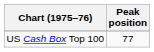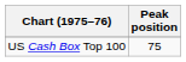 <table class="wikitable sortable">
 <tr>
 <th align="left">Chart (1975–76)</th>
 <th align="center">Peak<br>position</th>
 </tr>
 <tr>
 </tr>
 <tr>
 </tr>
 <tr>
 </tr>
 <tr>
 </tr>
 <tr>
 <td>US <a href='#'><em>Cash Box</em></a> Top 100</td>
-<td align="center">77</td>
+<td align="center">75</td>
 </tr>
 </table>
